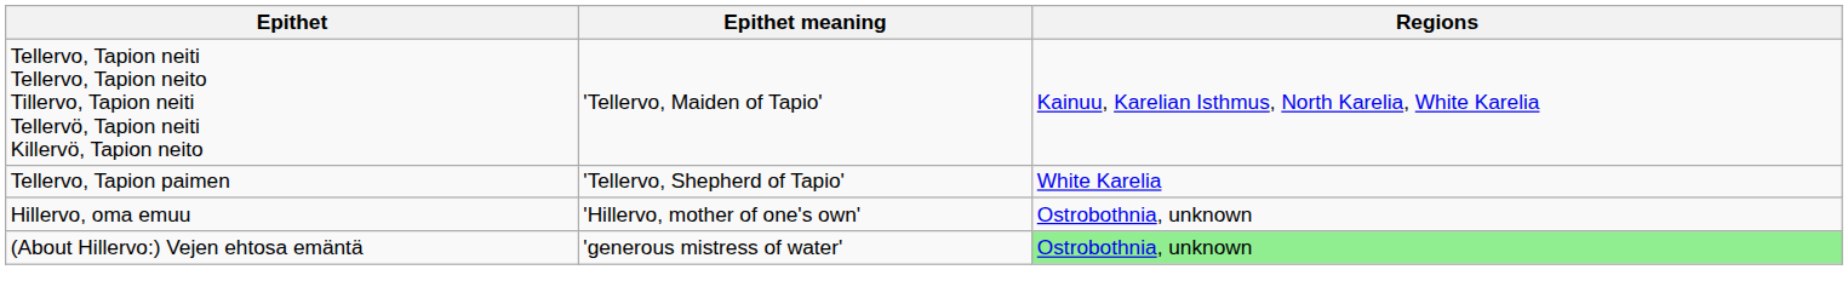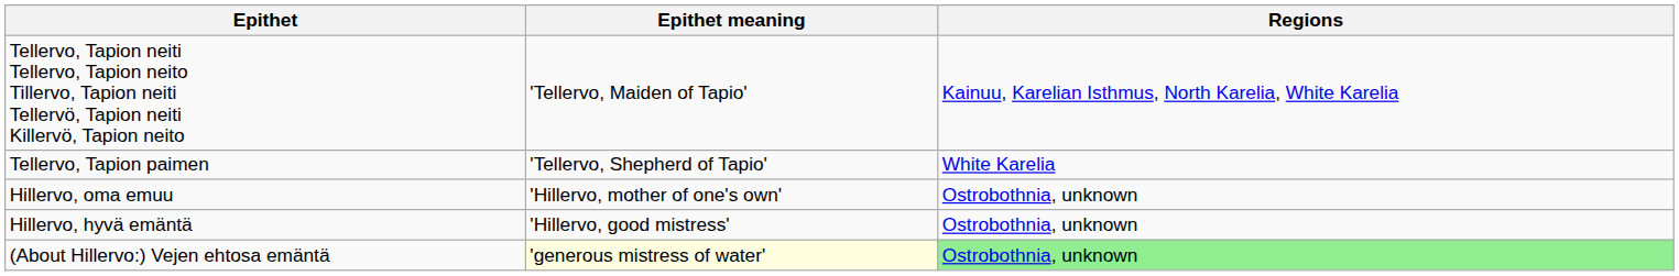 <table class="wikitable sortable" style="font-size: 90%; width: 100%">
 <tr>
 <th>Epithet</th>
 <th class="unsortable">Epithet meaning</th>
 <th>Regions</th>
 </tr>
 <tr>
 <td>Tellervo, Tapion neiti<br>Tellervo, Tapion neito<br>Tillervo, Tapion neiti<br>Tellervö, Tapion neiti<br>Killervö, Tapion neito</td>
 <td>'Tellervo, Maiden of Tapio'</td>
 <td><a href='#'>Kainuu</a>, <a href='#'>Karelian Isthmus</a>, <a href='#'>North Karelia</a>, <a href='#'>White Karelia</a></td>
 </tr>
 <tr>
 <td>Tellervo, Tapion paimen</td>
 <td>'Tellervo, Shepherd of Tapio'</td>
 <td><a href='#'>White Karelia</a></td>
 </tr>
 <tr>
 <td>Hillervo, oma emuu</td>
 <td>'Hillervo, mother of one's own'</td>
 <td><a href='#'>Ostrobothnia</a>, unknown</td>
 </tr>
 <tr>
+<td>Hillervo, hyvä emäntä</td>
+<td>'Hillervo, good mistress'</td>
+<td><a href='#'>Ostrobothnia</a>, unknown</td>
+</tr>
+<tr>
 <td>(About Hillervo:) Vejen ehtosa emäntä</td>
-<td>'generous mistress of water'</td>
+<td style="background: lightyellow;">'generous mistress of water'</td>
 <td style="background: lightgreen;"><a href='#'>Ostrobothnia</a>, unknown</td>
 </tr>
 </table>
